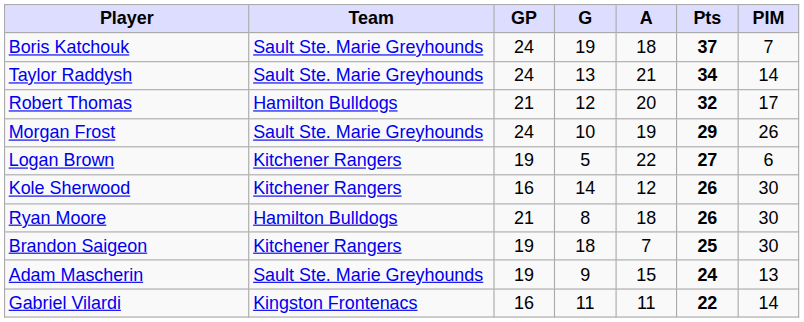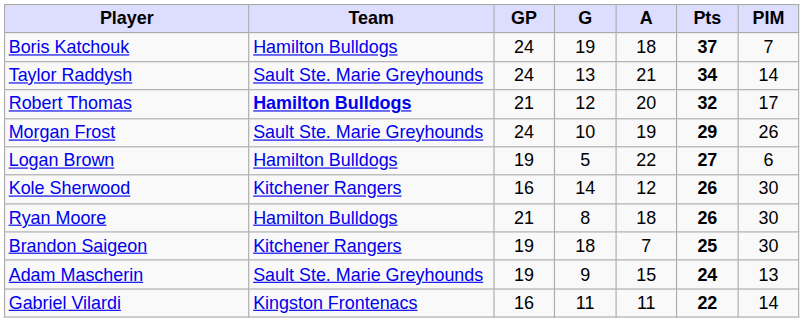 <table class="wikitable" style="text-align:center">
 <tr>
 <th style="background:#ddf; width:30%;">Player</th>
 <th style="background:#ddf; width:30%;">Team</th>
 <th style="background:#ddf; width:7.5%;">GP</th>
 <th style="background:#ddf; width:7.5%;">G</th>
 <th style="background:#ddf; width:7.5%;">A</th>
 <th style="background:#ddf; width:7.5%;">Pts</th>
 <th style="background:#ddf; width:7.5%;">PIM</th>
 </tr>
 <tr>
 <td align=left><a href='#'>Boris Katchouk</a></td>
-<td align=left><a href='#'>Sault Ste. Marie Greyhounds</a></td>
+<td align=left><a href='#'>Hamilton Bulldogs</a></td>
 <td>24</td>
 <td>19</td>
 <td>18</td>
 <td><strong>37</strong></td>
 <td>7</td>
 </tr>
 <tr>
 <td align=left><a href='#'>Taylor Raddysh</a></td>
 <td align=left><a href='#'>Sault Ste. Marie Greyhounds</a></td>
 <td>24</td>
 <td>13</td>
 <td>21</td>
 <td><strong>34</strong></td>
 <td>14</td>
 </tr>
 <tr>
 <td align=left><a href='#'>Robert Thomas</a></td>
-<td align=left><a href='#'>Hamilton Bulldogs</a></td>
+<td align=left><strong><a href='#'>Hamilton Bulldogs</a></strong></td>
 <td>21</td>
 <td>12</td>
 <td>20</td>
 <td><strong>32</strong></td>
 <td>17</td>
 </tr>
 <tr>
 <td align=left><a href='#'>Morgan Frost</a></td>
 <td align=left><a href='#'>Sault Ste. Marie Greyhounds</a></td>
 <td>24</td>
 <td>10</td>
 <td>19</td>
 <td><strong>29</strong></td>
 <td>26</td>
 </tr>
 <tr>
 <td align=left><a href='#'>Logan Brown</a></td>
-<td align=left><a href='#'>Kitchener Rangers</a></td>
+<td align=left><a href='#'>Hamilton Bulldogs</a></td>
 <td>19</td>
 <td>5</td>
 <td>22</td>
 <td><strong>27</strong></td>
 <td>6</td>
 </tr>
 <tr>
 <td align=left><a href='#'>Kole Sherwood</a></td>
 <td align=left><a href='#'>Kitchener Rangers</a></td>
 <td>16</td>
 <td>14</td>
 <td>12</td>
 <td><strong>26</strong></td>
 <td>30</td>
 </tr>
 <tr>
 <td align=left><a href='#'>Ryan Moore</a></td>
 <td align=left><a href='#'>Hamilton Bulldogs</a></td>
 <td>21</td>
 <td>8</td>
 <td>18</td>
 <td><strong>26</strong></td>
 <td>30</td>
 </tr>
 <tr>
 <td align=left><a href='#'>Brandon Saigeon</a></td>
 <td align=left><a href='#'>Kitchener Rangers</a></td>
 <td>19</td>
 <td>18</td>
 <td>7</td>
 <td><strong>25</strong></td>
 <td>30</td>
 </tr>
 <tr>
 <td align=left><a href='#'>Adam Mascherin</a></td>
 <td align=left><a href='#'>Sault Ste. Marie Greyhounds</a></td>
 <td>19</td>
 <td>9</td>
 <td>15</td>
 <td><strong>24</strong></td>
 <td>13</td>
 </tr>
 <tr>
 <td align=left><a href='#'>Gabriel Vilardi</a></td>
 <td align=left><a href='#'>Kingston Frontenacs</a></td>
 <td>16</td>
 <td>11</td>
 <td>11</td>
 <td><strong>22</strong></td>
 <td>14</td>
 </tr>
 </table>
